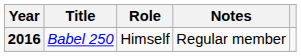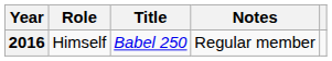 <table class="wikitable sortable plainrowheaders">
 <tr>
 <th scope="col">Year</th>
+<th scope="col">Role</th>
 <th scope="col">Title</th>
-<th scope="col">Role</th>
 <th class="unsortable" scope="col">Notes</th>
 <th class="unsortable" scope="col"></th>
 </tr>
 <tr>
 <th scope="row">2016</th>
+<td>Himself</td>
 <td><em><a href='#'>Babel 250</a></em></td>
-<td>Himself</td>
 <td>Regular member</td>
 <td style="text-align: center;"></td>
 </tr>
 </table>
